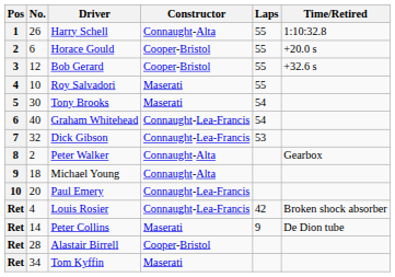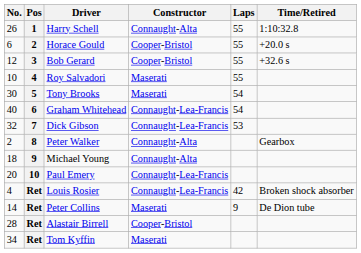 <table class="wikitable">
 <tr>
+<th>No.</th>
 <th>Pos</th>
-<th>No.</th>
 <th>Driver</th>
 <th>Constructor</th>
 <th>Laps</th>
 <th>Time/Retired</th>
 </tr>
 <tr>
+<td>26</td>
 <th>1</th>
-<td>26</td>
 <td> <a href='#'>Harry Schell</a></td>
 <td><a href='#'>Connaught</a>-<a href='#'>Alta</a></td>
 <td>55</td>
 <td>1:10:32.8</td>
 </tr>
 <tr>
+<td>6</td>
 <th>2</th>
-<td>6</td>
 <td> <a href='#'>Horace Gould</a></td>
 <td><a href='#'>Cooper</a>-<a href='#'>Bristol</a></td>
 <td>55</td>
 <td>+20.0 s</td>
 </tr>
 <tr>
+<td>12</td>
 <th>3</th>
-<td>12</td>
 <td> <a href='#'>Bob Gerard</a></td>
 <td><a href='#'>Cooper</a>-<a href='#'>Bristol</a></td>
 <td>55</td>
 <td>+32.6 s</td>
 </tr>
 <tr>
+<td>10</td>
 <th>4</th>
-<td>10</td>
 <td> <a href='#'>Roy Salvadori</a></td>
 <td><a href='#'>Maserati</a></td>
 <td>55</td>
 <td></td>
 </tr>
 <tr>
+<td>30</td>
 <th>5</th>
-<td>30</td>
 <td> <a href='#'>Tony Brooks</a></td>
 <td><a href='#'>Maserati</a></td>
 <td>54</td>
 <td></td>
 </tr>
 <tr>
+<td>40</td>
 <th>6</th>
-<td>40</td>
 <td> <a href='#'>Graham Whitehead</a></td>
 <td><a href='#'>Connaught</a>-<a href='#'>Lea-Francis</a></td>
 <td>54</td>
 <td></td>
 </tr>
 <tr>
+<td>32</td>
 <th>7</th>
-<td>32</td>
 <td> <a href='#'>Dick Gibson</a></td>
 <td><a href='#'>Connaught</a>-<a href='#'>Lea-Francis</a></td>
 <td>53</td>
 <td></td>
 </tr>
 <tr>
+<td>2</td>
 <th>8</th>
-<td>2</td>
 <td> <a href='#'>Peter Walker</a></td>
 <td><a href='#'>Connaught</a>-<a href='#'>Alta</a></td>
 <td></td>
 <td>Gearbox</td>
 </tr>
 <tr>
+<td>18</td>
 <th>9</th>
-<td>18</td>
 <td> Michael Young</td>
 <td><a href='#'>Connaught</a>-<a href='#'>Alta</a></td>
 <td></td>
 <td></td>
 </tr>
 <tr>
+<td>20</td>
 <th>10</th>
-<td>20</td>
 <td> <a href='#'>Paul Emery</a></td>
 <td><a href='#'>Connaught</a>-<a href='#'>Lea-Francis</a></td>
 <td></td>
 <td></td>
 </tr>
 <tr>
+<td>4</td>
 <th>Ret</th>
-<td>4</td>
 <td> <a href='#'>Louis Rosier</a></td>
 <td><a href='#'>Connaught</a>-<a href='#'>Lea-Francis</a></td>
 <td>42</td>
 <td>Broken shock absorber</td>
 </tr>
 <tr>
+<td>14</td>
 <th>Ret</th>
-<td>14</td>
 <td> <a href='#'>Peter Collins</a></td>
 <td><a href='#'>Maserati</a></td>
 <td>9</td>
 <td>De Dion tube</td>
 </tr>
 <tr>
+<td>28</td>
 <th>Ret</th>
-<td>28</td>
 <td> <a href='#'>Alastair Birrell</a></td>
 <td><a href='#'>Cooper</a>-<a href='#'>Bristol</a></td>
 <td></td>
 <td></td>
 </tr>
 <tr>
+<td>34</td>
 <th>Ret</th>
-<td>34</td>
 <td> <a href='#'>Tom Kyffin</a></td>
 <td><a href='#'>Maserati</a></td>
 <td></td>
 <td></td>
 </tr>
 </table>
